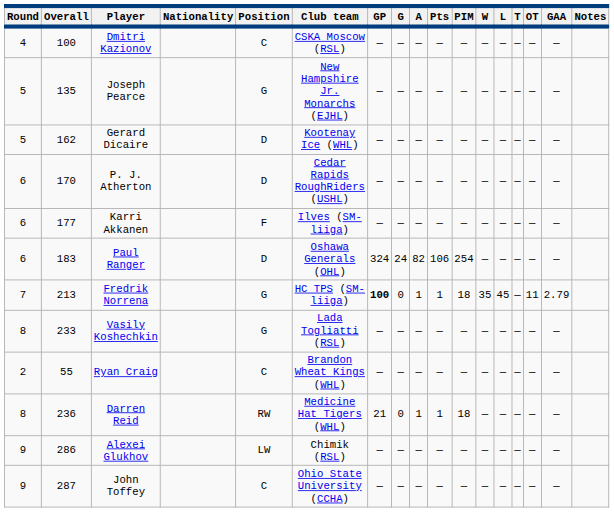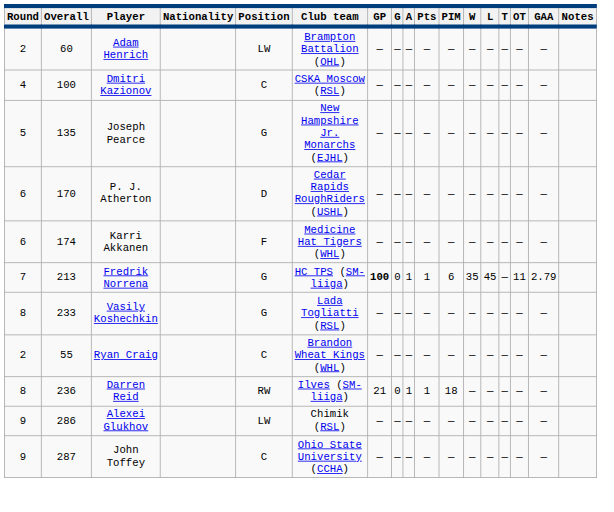 <table class="wikitable sortable" style="text-align:center">
 <tr style= "background:#FFFFFF; border-top:#003D7C 5px solid; border-bottom:#003D7C 5px solid;">
 <th style="width:3em">Round</th>
 <th style="width:4em">Overall</th>
 <th style="width:15em">Player</th>
 <th style="width:3em">Nationality</th>
 <th style="width:3em">Position</th>
 <th style="width:20em">Club team</th>
 <th style="width:3em">GP</th>
 <th style="width:3em">G</th>
 <th style="width:3em">A</th>
 <th style="width:3em">Pts</th>
 <th style="width:3em">PIM</th>
 <th style="width:3em">W</th>
 <th style="width:3em">L</th>
 <th style="width:3em">T</th>
 <th style="width:3em">OT</th>
 <th style="width:3em">GAA</th>
 <th style="width:20em">Notes</th>
+</tr>
+<tr>
+<td>2</td>
+<td>60</td>
+<td><a href='#'>Adam Henrich</a></td>
+<td></td>
+<td>LW</td>
+<td><a href='#'>Brampton Battalion</a> (<a href='#'>OHL</a>)</td>
+<td>—</td>
+<td>—</td>
+<td>—</td>
+<td>—</td>
+<td>—</td>
+<td>—</td>
+<td>—</td>
+<td>—</td>
+<td>—</td>
+<td>—</td>
+<td></td>
 </tr>
 <tr>
 <td>4</td>
 <td>100</td>
 <td><a href='#'>Dmitri Kazionov</a></td>
 <td></td>
 <td>C</td>
 <td><a href='#'>CSKA Moscow</a> (<a href='#'>RSL</a>)</td>
 <td>—</td>
 <td>—</td>
 <td>—</td>
 <td>—</td>
 <td>—</td>
 <td>—</td>
 <td>—</td>
 <td>—</td>
 <td>—</td>
 <td>—</td>
 <td></td>
 </tr>
 <tr>
 <td>5</td>
 <td>135</td>
 <td>Joseph Pearce</td>
 <td></td>
 <td>G</td>
 <td><a href='#'>New Hampshire Jr. Monarchs</a> (<a href='#'>EJHL</a>)</td>
 <td>—</td>
 <td>—</td>
 <td>—</td>
 <td>—</td>
 <td>—</td>
 <td>—</td>
 <td>—</td>
 <td>—</td>
 <td>—</td>
 <td>—</td>
 <td></td>
 </tr>
 <tr>
-<td>5</td>
-<td>162</td>
-<td>Gerard Dicaire</td>
-<td></td>
-<td>D</td>
-<td><a href='#'>Kootenay Ice</a> (<a href='#'>WHL</a>)</td>
-<td>—</td>
-<td>—</td>
-<td>—</td>
-<td>—</td>
-<td>—</td>
-<td>—</td>
-<td>—</td>
-<td>—</td>
-<td>—</td>
-<td>—</td>
-<td></td>
-</tr>
-<tr>
 <td>6</td>
 <td>170</td>
 <td>P. J. Atherton</td>
 <td></td>
 <td>D</td>
 <td><a href='#'>Cedar Rapids RoughRiders</a> (<a href='#'>USHL</a>)</td>
 <td>—</td>
 <td>—</td>
 <td>—</td>
 <td>—</td>
 <td>—</td>
 <td>—</td>
 <td>—</td>
 <td>—</td>
 <td>—</td>
 <td>—</td>
 <td></td>
 </tr>
 <tr>
 <td>6</td>
-<td>177</td>
+<td>174</td>
 <td>Karri Akkanen</td>
 <td></td>
 <td>F</td>
-<td><a href='#'>Ilves</a> (<a href='#'>SM-liiga</a>)</td>
+<td><a href='#'>Medicine Hat Tigers</a> (<a href='#'>WHL</a>)</td>
 <td>—</td>
 <td>—</td>
 <td>—</td>
 <td>—</td>
 <td>—</td>
-<td>—</td>
-<td>—</td>
-<td>—</td>
-<td>—</td>
-<td>—</td>
-<td></td>
-</tr>
-<tr>
-<td>6</td>
-<td>183</td>
-<td><a href='#'>Paul Ranger</a></td>
-<td></td>
-<td>D</td>
-<td><a href='#'>Oshawa Generals</a> (<a href='#'>OHL</a>)</td>
-<td>324</td>
-<td>24</td>
-<td>82</td>
-<td>106</td>
-<td>254</td>
 <td>—</td>
 <td>—</td>
 <td>—</td>
 <td>—</td>
 <td>—</td>
 <td></td>
 </tr>
 <tr>
 <td>7</td>
 <td>213</td>
 <td><a href='#'>Fredrik Norrena</a></td>
 <td></td>
 <td>G</td>
 <td><a href='#'>HC TPS</a> (<a href='#'>SM-liiga</a>)</td>
 <td><strong>100</strong></td>
 <td>0</td>
 <td>1</td>
 <td>1</td>
-<td>18</td>
+<td>6</td>
 <td>35</td>
 <td>45</td>
 <td>—</td>
 <td>11</td>
 <td>2.79</td>
 <td></td>
 </tr>
 <tr>
 <td>8</td>
 <td>233</td>
 <td><a href='#'>Vasily Koshechkin</a></td>
 <td></td>
 <td>G</td>
 <td><a href='#'>Lada Togliatti</a> (<a href='#'>RSL</a>)</td>
 <td>—</td>
 <td>—</td>
 <td>—</td>
 <td>—</td>
 <td>—</td>
 <td>—</td>
 <td>—</td>
 <td>—</td>
 <td>—</td>
 <td>—</td>
 <td></td>
 </tr>
 <tr>
 <td>2</td>
 <td>55</td>
 <td><a href='#'>Ryan Craig</a></td>
 <td></td>
 <td>C</td>
 <td><a href='#'>Brandon Wheat Kings</a> (<a href='#'>WHL</a>)</td>
 <td>—</td>
 <td>—</td>
 <td>—</td>
 <td>—</td>
 <td>—</td>
 <td>—</td>
 <td>—</td>
 <td>—</td>
 <td>—</td>
 <td>—</td>
 <td></td>
 </tr>
 <tr>
 <td>8</td>
 <td>236</td>
 <td><a href='#'>Darren Reid</a></td>
 <td></td>
 <td>RW</td>
-<td><a href='#'>Medicine Hat Tigers</a> (<a href='#'>WHL</a>)</td>
+<td><a href='#'>Ilves</a> (<a href='#'>SM-liiga</a>)</td>
 <td>21</td>
 <td>0</td>
 <td>1</td>
 <td>1</td>
 <td>18</td>
 <td>—</td>
 <td>—</td>
 <td>—</td>
 <td>—</td>
 <td>—</td>
 <td></td>
 </tr>
 <tr>
 <td>9</td>
 <td>286</td>
 <td><a href='#'>Alexei Glukhov</a></td>
 <td></td>
 <td>LW</td>
 <td>Chimik (<a href='#'>RSL</a>)</td>
 <td>—</td>
 <td>—</td>
 <td>—</td>
 <td>—</td>
 <td>—</td>
 <td>—</td>
 <td>—</td>
 <td>—</td>
 <td>—</td>
 <td>—</td>
 <td></td>
 </tr>
 <tr>
 <td>9</td>
 <td>287</td>
 <td>John Toffey</td>
 <td></td>
 <td>C</td>
 <td><a href='#'>Ohio State University</a> (<a href='#'>CCHA</a>)</td>
 <td>—</td>
 <td>—</td>
 <td>—</td>
 <td>—</td>
 <td>—</td>
 <td>—</td>
 <td>—</td>
 <td>—</td>
 <td>—</td>
 <td>—</td>
 <td></td>
 </tr>
 </table>
